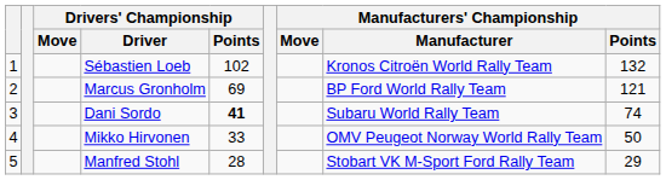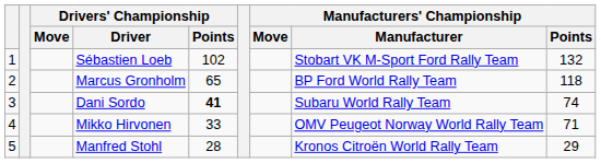 <table class="wikitable" style="font-size:85%;">
 <tr>
 <th rowspan="2"></th>
 <th rowspan="7" style="width:5px;"></th>
 <th colspan="3">Drivers' Championship</th>
 <th rowspan="7" style="width:5px;"></th>
 <th colspan="3" nowrap>Manufacturers' Championship</th>
 </tr>
 <tr>
 <th>Move</th>
 <th>Driver</th>
 <th>Points</th>
 <th>Move</th>
 <th>Manufacturer</th>
 <th>Points</th>
 </tr>
 <tr>
 <td align="center">1</td>
 <td align="center"></td>
 <td> <a href='#'>Sébastien Loeb</a></td>
 <td align="center">102</td>
 <td align="center"></td>
-<td> <a href='#'>Kronos Citroën World Rally Team</a></td>
+<td> <a href='#'>Stobart VK M-Sport Ford Rally Team</a></td>
 <td align="center">132</td>
 </tr>
 <tr>
 <td align="center">2</td>
 <td align="center"></td>
 <td> <a href='#'>Marcus Gronholm</a></td>
-<td align="center">69</td>
+<td align="center">65</td>
 <td align="center"></td>
 <td> <a href='#'>BP Ford World Rally Team</a></td>
-<td align="center">121</td>
+<td align="center">118</td>
 </tr>
 <tr>
 <td align="center">3</td>
 <td align="center"></td>
 <td> <a href='#'>Dani Sordo</a></td>
 <td align="center"><strong>41</strong></td>
 <td align="center"></td>
 <td> <a href='#'>Subaru World Rally Team</a></td>
 <td align="center">74</td>
 </tr>
 <tr>
 <td align="center">4</td>
 <td align="center"></td>
 <td> <a href='#'>Mikko Hirvonen</a></td>
 <td align="center">33</td>
 <td align="center"></td>
 <td> <a href='#'>OMV Peugeot Norway World Rally Team</a></td>
-<td align="center">50</td>
+<td align="center">71</td>
 </tr>
 <tr>
 <td align="center">5</td>
 <td align="center"></td>
 <td> <a href='#'>Manfred Stohl</a></td>
 <td align="center">28</td>
 <td align="center"></td>
-<td> <a href='#'>Stobart VK M-Sport Ford Rally Team</a></td>
+<td> <a href='#'>Kronos Citroën World Rally Team</a></td>
 <td align="center">29</td>
 </tr>
 </table>
